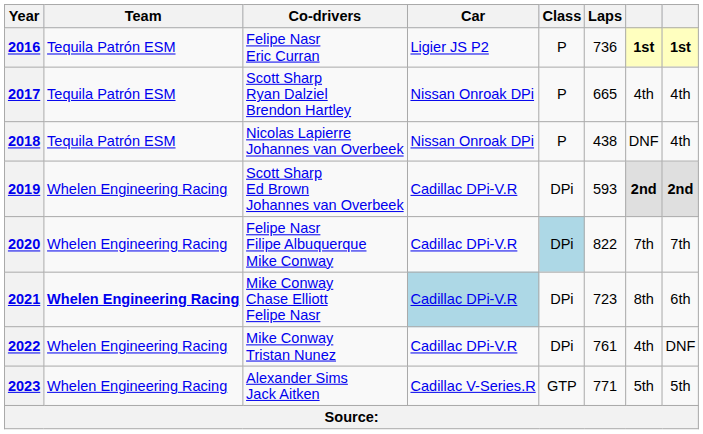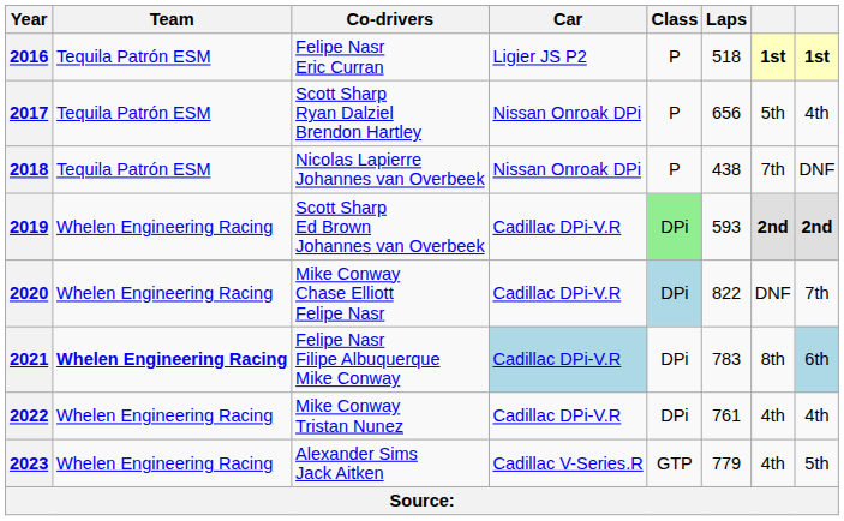 <table class="wikitable" style="text-align:center; font-size:90%;">
 <tr style="background:#ABBBDD;">
 <th>Year</th>
 <th>Team</th>
 <th>Co-drivers</th>
 <th>Car</th>
 <th>Class</th>
 <th>Laps</th>
 <th></th>
 <th></th>
 </tr>
 <tr>
 <th><a href='#'>2016</a></th>
 <td align="left"> <a href='#'>Tequila Patrón ESM</a></td>
 <td align="left"> <a href='#'>Felipe Nasr</a><br> <a href='#'>Eric Curran</a></td>
 <td align="left"><a href='#'>Ligier JS P2</a></td>
 <td>P</td>
-<td>736</td>
+<td>518</td>
 <td style="background:#FFFFBF;"><strong>1st</strong></td>
 <td style="background:#FFFFBF;"><strong>1st</strong></td>
 </tr>
 <tr>
 <th><a href='#'>2017</a></th>
 <td align="left"> <a href='#'>Tequila Patrón ESM</a></td>
 <td align="left"> <a href='#'>Scott Sharp</a><br> <a href='#'>Ryan Dalziel</a><br> <a href='#'>Brendon Hartley</a></td>
 <td align="left"><a href='#'>Nissan Onroak DPi</a></td>
 <td>P</td>
-<td>665</td>
-<td>4th</td>
+<td>656</td>
+<td>5th</td>
 <td>4th</td>
 </tr>
 <tr>
 <th><a href='#'>2018</a></th>
 <td align="left"> <a href='#'>Tequila Patrón ESM</a></td>
 <td align="left"> <a href='#'>Nicolas Lapierre</a><br> <a href='#'>Johannes van Overbeek</a></td>
 <td align="left"><a href='#'>Nissan Onroak DPi</a></td>
 <td>P</td>
 <td>438</td>
+<td>7th</td>
 <td>DNF</td>
-<td>4th</td>
 </tr>
 <tr>
 <th><a href='#'>2019</a></th>
 <td align="left"> <a href='#'>Whelen Engineering Racing</a></td>
 <td align="left"> <a href='#'>Scott Sharp</a><br> <a href='#'>Ed Brown</a><br> <a href='#'>Johannes van Overbeek</a></td>
 <td align="left"><a href='#'>Cadillac DPi-V.R</a></td>
-<td>DPi</td>
+<td style="background: lightgreen;">DPi</td>
 <td>593</td>
 <td style="background:#DFDFDF;"><strong>2nd</strong></td>
 <td style="background:#DFDFDF;"><strong>2nd</strong></td>
 </tr>
 <tr>
 <th><a href='#'>2020</a></th>
 <td align="left"> <a href='#'>Whelen Engineering Racing</a></td>
-<td align="left"> <a href='#'>Felipe Nasr</a><br> <a href='#'>Filipe Albuquerque</a><br> <a href='#'>Mike Conway</a></td>
+<td align="left"> <a href='#'>Mike Conway</a><br> <a href='#'>Chase Elliott</a><br> <a href='#'>Felipe Nasr</a></td>
 <td align="left"><a href='#'>Cadillac DPi-V.R</a></td>
 <td style="background: lightblue;">DPi</td>
 <td>822</td>
-<td>7th</td>
+<td>DNF</td>
 <td>7th</td>
 </tr>
 <tr>
 <th><a href='#'>2021</a></th>
 <td align="left"><strong> <a href='#'>Whelen Engineering Racing</a></strong></td>
-<td align="left"> <a href='#'>Mike Conway</a><br> <a href='#'>Chase Elliott</a><br> <a href='#'>Felipe Nasr</a></td>
+<td align="left"> <a href='#'>Felipe Nasr</a><br> <a href='#'>Filipe Albuquerque</a><br> <a href='#'>Mike Conway</a></td>
 <td align="left" style="background: lightblue;"><a href='#'>Cadillac DPi-V.R</a></td>
 <td>DPi</td>
-<td>723</td>
+<td>783</td>
 <td>8th</td>
-<td>6th</td>
+<td style="background: lightblue;">6th</td>
 </tr>
 <tr>
 <th><a href='#'>2022</a></th>
 <td align="left"> <a href='#'>Whelen Engineering Racing</a></td>
 <td align="left"> <a href='#'>Mike Conway</a><br> <a href='#'>Tristan Nunez</a></td>
 <td align="left"><a href='#'>Cadillac DPi-V.R</a></td>
 <td>DPi</td>
 <td>761</td>
 <td>4th</td>
-<td>DNF</td>
+<td>4th</td>
 </tr>
 <tr>
 <th><a href='#'>2023</a></th>
 <td align="left"> <a href='#'>Whelen Engineering Racing</a></td>
 <td align="left"> <a href='#'>Alexander Sims</a><br> <a href='#'>Jack Aitken</a></td>
 <td align="left"><a href='#'>Cadillac V-Series.R</a></td>
 <td>GTP</td>
-<td>771</td>
-<td>5th</td>
+<td>779</td>
+<td>4th</td>
 <td>5th</td>
 </tr>
 <tr>
 <th colspan="8">Source:</th>
 </tr>
 </table>
